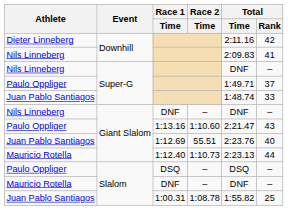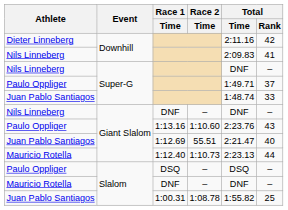 <table class="wikitable" style="font-size:90%">
 <tr>
 <th rowspan="2">Athlete</th>
 <th rowspan="2">Event</th>
 <th>Race 1</th>
 <th>Race 2</th>
 <th colspan="2">Total</th>
 </tr>
 <tr>
 <th>Time</th>
 <th>Time</th>
 <th>Time</th>
 <th>Rank</th>
 </tr>
 <tr>
 <td><a href='#'>Dieter Linneberg</a></td>
 <td rowspan="2">Downhill</td>
 <td colspan="2" bgcolor="wheat"></td>
 <td align="center">2:11.16</td>
 <td align="center">42</td>
 </tr>
 <tr>
 <td><a href='#'>Nils Linneberg</a></td>
 <td colspan="2" bgcolor="wheat"></td>
 <td align="center">2:09.83</td>
 <td align="center">41</td>
 </tr>
 <tr>
 <td><a href='#'>Nils Linneberg</a></td>
 <td rowspan="3">Super-G</td>
 <td colspan="2" bgcolor="wheat"></td>
 <td align="center">DNF</td>
 <td align="center">–</td>
 </tr>
 <tr>
 <td><a href='#'>Paulo Oppliger</a></td>
 <td colspan="2" bgcolor="wheat"></td>
 <td align="center">1:49.71</td>
 <td align="center">37</td>
 </tr>
 <tr>
 <td><a href='#'>Juan Pablo Santiagos</a></td>
 <td colspan="2" bgcolor="wheat"></td>
 <td align="center">1:48.74</td>
 <td align="center">33</td>
 </tr>
 <tr>
 <td><a href='#'>Nils Linneberg</a></td>
 <td rowspan="4">Giant Slalom</td>
 <td align="center">DNF</td>
 <td align="center">–</td>
 <td align="center">DNF</td>
 <td align="center">–</td>
 </tr>
 <tr>
 <td><a href='#'>Paulo Oppliger</a></td>
 <td align="center">1:13.16</td>
 <td align="center">1:10.60</td>
-<td align="center">2:21.47</td>
+<td align="center">2:23.76</td>
 <td align="center">43</td>
 </tr>
 <tr>
 <td><a href='#'>Juan Pablo Santiagos</a></td>
 <td align="center">1:12.69</td>
 <td align="center">55.51</td>
-<td align="center">2:23.76</td>
+<td align="center">2:21.47</td>
 <td align="center">40</td>
 </tr>
 <tr>
 <td><a href='#'>Mauricio Rotella</a></td>
 <td align="center">1:12.40</td>
 <td align="center">1:10.73</td>
 <td align="center">2:23.13</td>
 <td align="center">44</td>
 </tr>
 <tr>
 <td><a href='#'>Paulo Oppliger</a></td>
 <td rowspan="3">Slalom</td>
 <td align="center">DSQ</td>
 <td align="center">–</td>
 <td align="center">DSQ</td>
 <td align="center">–</td>
 </tr>
 <tr>
 <td><a href='#'>Mauricio Rotella</a></td>
 <td align="center">DNF</td>
 <td align="center">–</td>
 <td align="center">DNF</td>
 <td align="center">–</td>
 </tr>
 <tr>
 <td><a href='#'>Juan Pablo Santiagos</a></td>
 <td align="center">1:00.31</td>
 <td align="center">1:08.78</td>
 <td align="center">1:55.82</td>
 <td align="center">25</td>
 </tr>
 </table>
